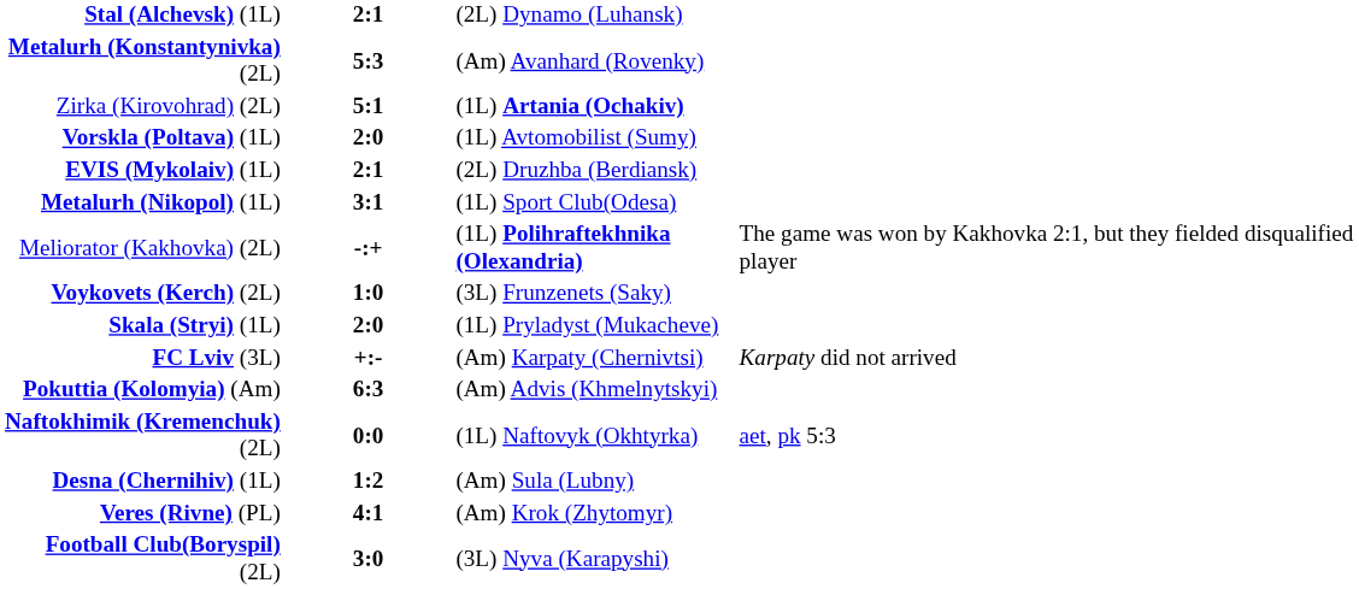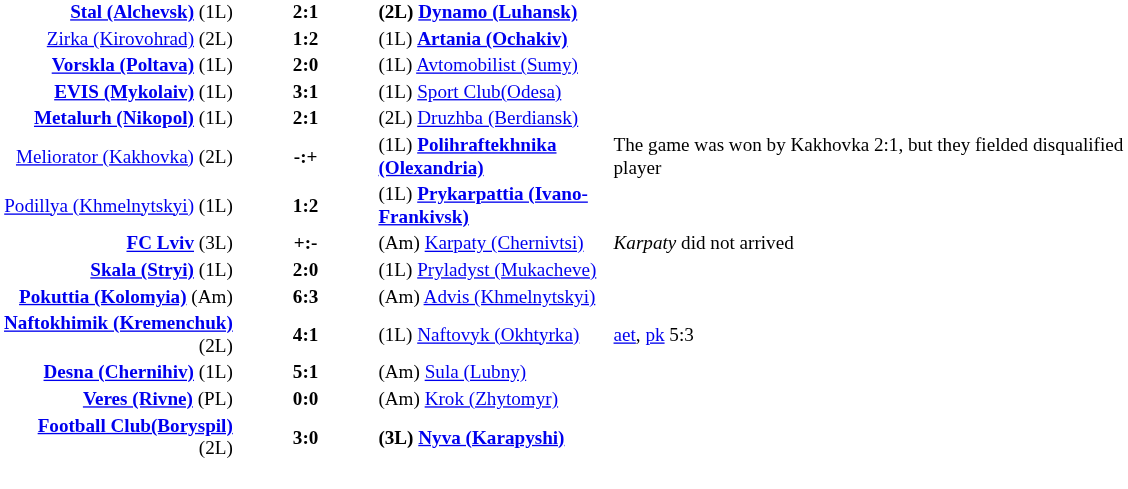 <table width=100% cellspacing=1>
 <tr>
 <th width=20%></th>
 <th width=12%></th>
 <th width=20%></th>
 <th></th>
 </tr>
 <tr style=font-size:90%>
 <td align=right><strong><a href='#'>Stal (Alchevsk)</a></strong> (1L)</td>
 <td align=center><strong>2:1</strong></td>
-<td>(2L) <a href='#'>Dynamo (Luhansk)</a></td>
-</tr>
-<tr style=font-size:90%>
-<td align=right><strong><a href='#'>Metalurh (Konstantynivka)</a></strong> (2L)</td>
-<td align=center><strong>5:3</strong></td>
-<td>(Am) <a href='#'>Avanhard (Rovenky)</a></td>
-<td></td>
+<td><strong>(2L) <a href='#'>Dynamo (Luhansk)</a></strong></td>
 </tr>
 <tr style=font-size:90%>
 <td align=right><a href='#'>Zirka (Kirovohrad)</a> (2L)</td>
-<td align=center><strong>5:1</strong></td>
+<td align=center><strong>1:2</strong></td>
 <td>(1L) <strong><a href='#'>Artania (Ochakiv)</a></strong></td>
 <td></td>
 </tr>
 <tr style=font-size:90%>
 <td align=right><strong><a href='#'>Vorskla (Poltava)</a></strong> (1L)</td>
 <td align=center><strong>2:0</strong></td>
 <td>(1L) <a href='#'>Avtomobilist (Sumy)</a></td>
 </tr>
 <tr style=font-size:90%>
 <td align=right><strong><a href='#'>EVIS (Mykolaiv)</a></strong> (1L)</td>
-<td align=center><strong>2:1</strong></td>
-<td>(2L) <a href='#'>Druzhba (Berdiansk)</a></td>
+<td align=center><strong>3:1</strong></td>
+<td>(1L) <a href='#'>Sport Club(Odesa)</a></td>
 </tr>
 <tr style=font-size:90%>
 <td align=right><strong><a href='#'>Metalurh (Nikopol)</a></strong> (1L)</td>
-<td align=center><strong>3:1</strong></td>
-<td>(1L) <a href='#'>Sport Club(Odesa)</a></td>
+<td align=center><strong>2:1</strong></td>
+<td>(2L) <a href='#'>Druzhba (Berdiansk)</a></td>
 <td></td>
 </tr>
 <tr style=font-size:90%>
 <td align=right><a href='#'>Meliorator (Kakhovka)</a> (2L)</td>
 <td align=center><strong>-:+</strong></td>
 <td>(1L) <strong><a href='#'>Polihraftekhnika (Olexandria)</a></strong></td>
 <td>The game was won by Kakhovka 2:1, but they fielded disqualified player</td>
 </tr>
 <tr style=font-size:90%>
-<td align=right><strong><a href='#'>Voykovets (Kerch)</a></strong> (2L)</td>
-<td align=center><strong>1:0</strong></td>
-<td>(3L) <a href='#'>Frunzenets (Saky)</a></td>
-<td></td>
-</tr>
-<tr style=font-size:90%>
-<td align=right><strong><a href='#'>Skala (Stryi)</a></strong> (1L)</td>
-<td align=center><strong>2:0</strong></td>
-<td>(1L) <a href='#'>Pryladyst (Mukacheve)</a></td>
+<td align=right><a href='#'>Podillya (Khmelnytskyi)</a> (1L)</td>
+<td align=center><strong>1:2</strong></td>
+<td>(1L) <strong><a href='#'>Prykarpattia (Ivano-Frankivsk)</a></strong></td>
 <td></td>
 </tr>
 <tr style=font-size:90%>
 <td align=right><strong><a href='#'>FC Lviv</a></strong> (3L)</td>
 <td align=center><strong>+:-</strong></td>
 <td>(Am) <a href='#'>Karpaty (Chernivtsi)</a></td>
 <td><em>Karpaty</em> did not arrived</td>
 </tr>
 <tr style=font-size:90%>
+<td align=right><strong><a href='#'>Skala (Stryi)</a></strong> (1L)</td>
+<td align=center><strong>2:0</strong></td>
+<td>(1L) <a href='#'>Pryladyst (Mukacheve)</a></td>
+<td></td>
+</tr>
+<tr style=font-size:90%>
 <td align=right><strong><a href='#'>Pokuttia (Kolomyia)</a></strong> (Am)</td>
 <td align=center><strong>6:3</strong></td>
 <td>(Am) <a href='#'>Advis (Khmelnytskyi)</a></td>
 <td></td>
 </tr>
 <tr style=font-size:90%>
 <td align=right><strong><a href='#'>Naftokhimik (Kremenchuk)</a></strong> (2L)</td>
-<td align=center><strong>0:0</strong></td>
+<td align=center><strong>4:1</strong></td>
 <td>(1L) <a href='#'>Naftovyk (Okhtyrka)</a></td>
 <td><a href='#'>aet</a>, <a href='#'>pk</a> 5:3</td>
 </tr>
 <tr style=font-size:90%>
 <td align=right><strong><a href='#'>Desna (Chernihiv)</a></strong> (1L)</td>
-<td align=center><strong>1:2</strong></td>
+<td align=center><strong>5:1</strong></td>
 <td>(Am) <a href='#'>Sula (Lubny)</a></td>
 </tr>
 <tr style=font-size:90%>
 <td align=right><strong><a href='#'>Veres (Rivne)</a></strong> (PL)</td>
-<td align=center><strong>4:1</strong></td>
+<td align=center><strong>0:0</strong></td>
 <td>(Am) <a href='#'>Krok (Zhytomyr)</a></td>
 </tr>
 <tr style=font-size:90%>
 <td align=right><strong><a href='#'>Football Club(Boryspil)</a></strong> (2L)</td>
 <td align=center><strong>3:0</strong></td>
-<td>(3L) <a href='#'>Nyva (Karapyshi)</a></td>
+<td><strong>(3L) <a href='#'>Nyva (Karapyshi)</a></strong></td>
 </tr>
 </table>
